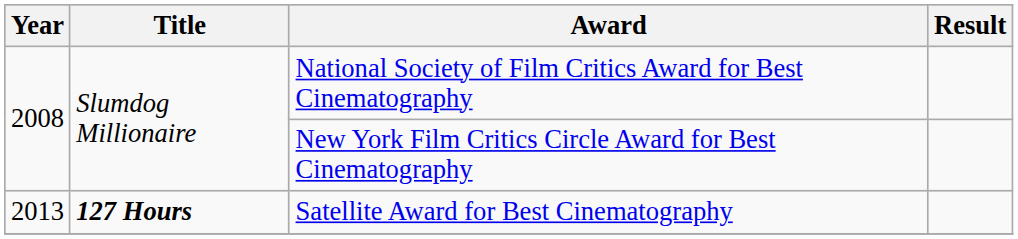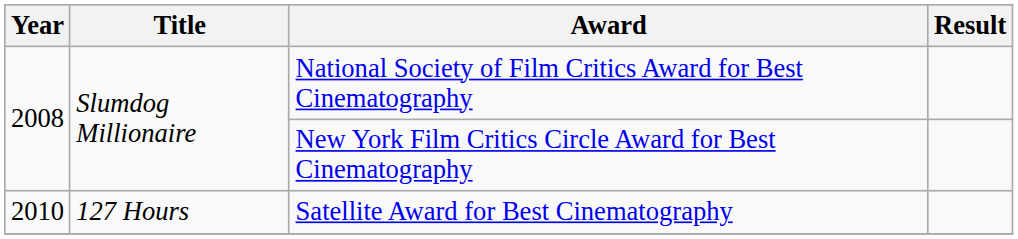 <table class="wikitable">
 <tr>
 <th>Year</th>
 <th>Title</th>
 <th>Award</th>
 <th>Result</th>
 </tr>
 <tr>
 <td rowspan=2>2008</td>
 <td rowspan=2><em>Slumdog Millionaire</em></td>
 <td><a href='#'>National Society of Film Critics Award for Best Cinematography</a></td>
 <td></td>
 </tr>
 <tr>
 <td><a href='#'>New York Film Critics Circle Award for Best Cinematography</a></td>
 <td></td>
 </tr>
 <tr>
-<td>2013</td>
-<td><strong><em>127 Hours</em></strong></td>
+<td>2010</td>
+<td><em>127 Hours</em></td>
 <td><a href='#'>Satellite Award for Best Cinematography</a></td>
 <td></td>
 </tr>
 <tr>
 </tr>
 </table>
